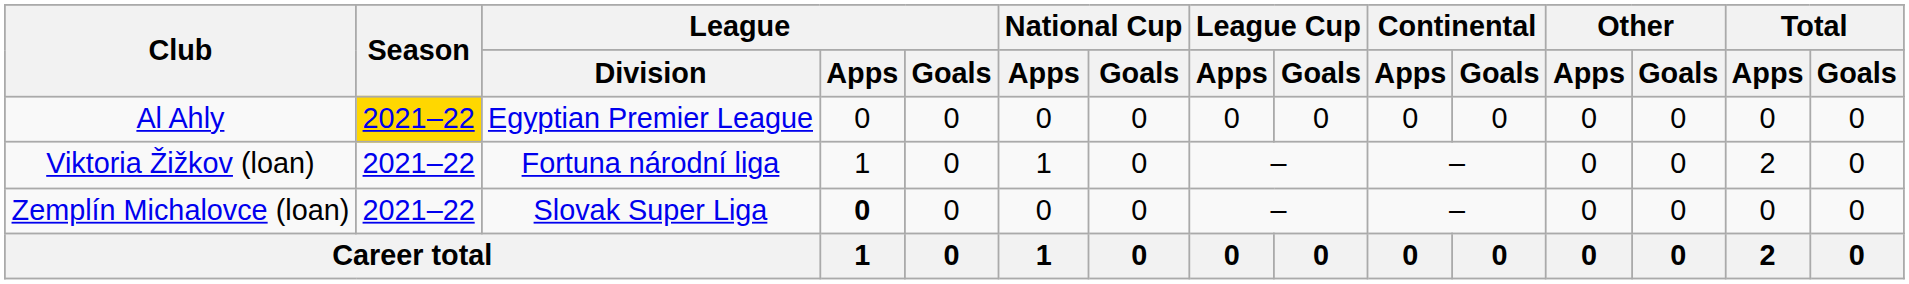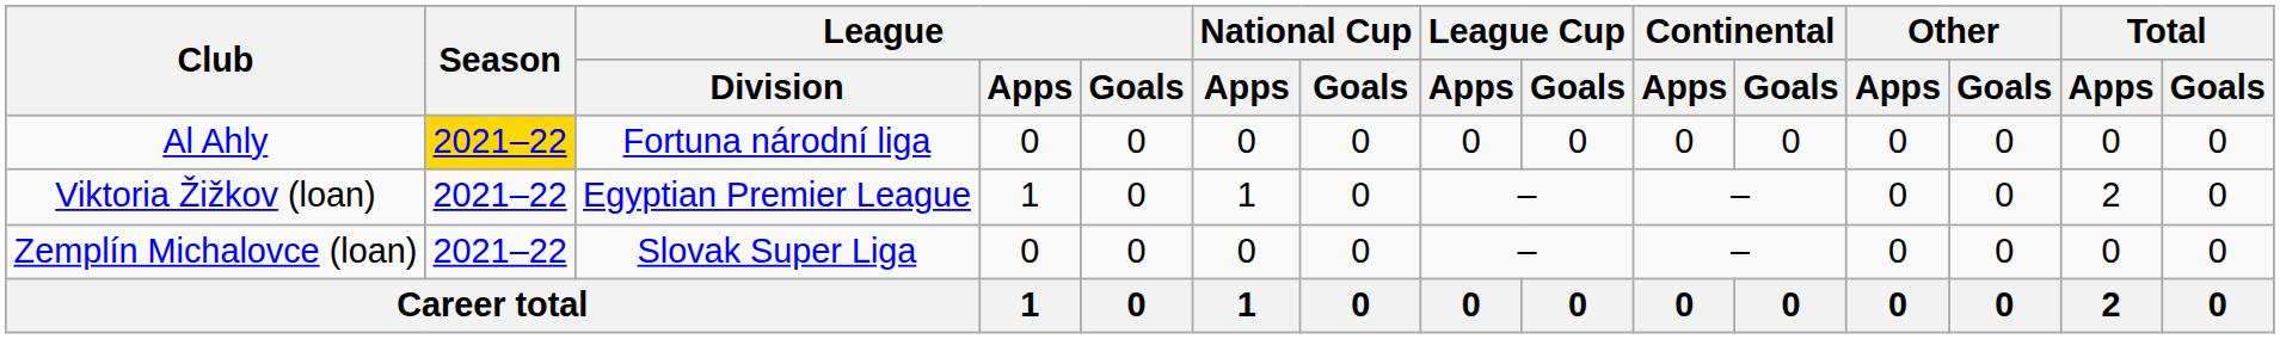 <table class="wikitable" style="text-align: center">
 <tr>
 <th rowspan="2">Club</th>
 <th rowspan="2">Season</th>
 <th colspan="3">League</th>
 <th colspan="2">National Cup</th>
 <th colspan="2">League Cup</th>
 <th colspan="2">Continental</th>
 <th colspan="2">Other</th>
 <th colspan="2">Total</th>
 </tr>
 <tr>
 <th>Division</th>
 <th>Apps</th>
 <th>Goals</th>
 <th>Apps</th>
 <th>Goals</th>
 <th>Apps</th>
 <th>Goals</th>
 <th>Apps</th>
 <th>Goals</th>
 <th>Apps</th>
 <th>Goals</th>
 <th>Apps</th>
 <th>Goals</th>
 </tr>
 <tr>
 <td><a href='#'>Al Ahly</a></td>
 <td style="background: gold;"><a href='#'>2021–22</a></td>
-<td><a href='#'>Egyptian Premier League</a></td>
+<td><a href='#'>Fortuna národní liga</a></td>
 <td>0</td>
 <td>0</td>
 <td>0</td>
 <td>0</td>
 <td>0</td>
 <td>0</td>
 <td>0</td>
 <td>0</td>
 <td>0</td>
 <td>0</td>
 <td>0</td>
 <td>0</td>
 </tr>
 <tr>
 <td><a href='#'>Viktoria Žižkov</a> (loan)</td>
 <td><a href='#'>2021–22</a></td>
-<td><a href='#'>Fortuna národní liga</a></td>
+<td><a href='#'>Egyptian Premier League</a></td>
 <td>1</td>
 <td>0</td>
 <td>1</td>
 <td>0</td>
 <td colspan="2">–</td>
 <td colspan="2">–</td>
 <td>0</td>
 <td>0</td>
 <td>2</td>
 <td>0</td>
 </tr>
 <tr>
 <td><a href='#'>Zemplín Michalovce</a> (loan)</td>
 <td><a href='#'>2021–22</a></td>
 <td><a href='#'>Slovak Super Liga</a></td>
-<td><strong>0</strong></td>
+<td>0</td>
 <td>0</td>
 <td>0</td>
 <td>0</td>
 <td colspan="2">–</td>
 <td colspan="2">–</td>
 <td>0</td>
 <td>0</td>
 <td>0</td>
 <td>0</td>
 </tr>
 <tr>
 <th colspan=3>Career total</th>
 <th>1</th>
 <th>0</th>
 <th>1</th>
 <th>0</th>
 <th>0</th>
 <th>0</th>
 <th>0</th>
 <th>0</th>
 <th>0</th>
 <th>0</th>
 <th>2</th>
 <th>0</th>
 </tr>
 </table>
